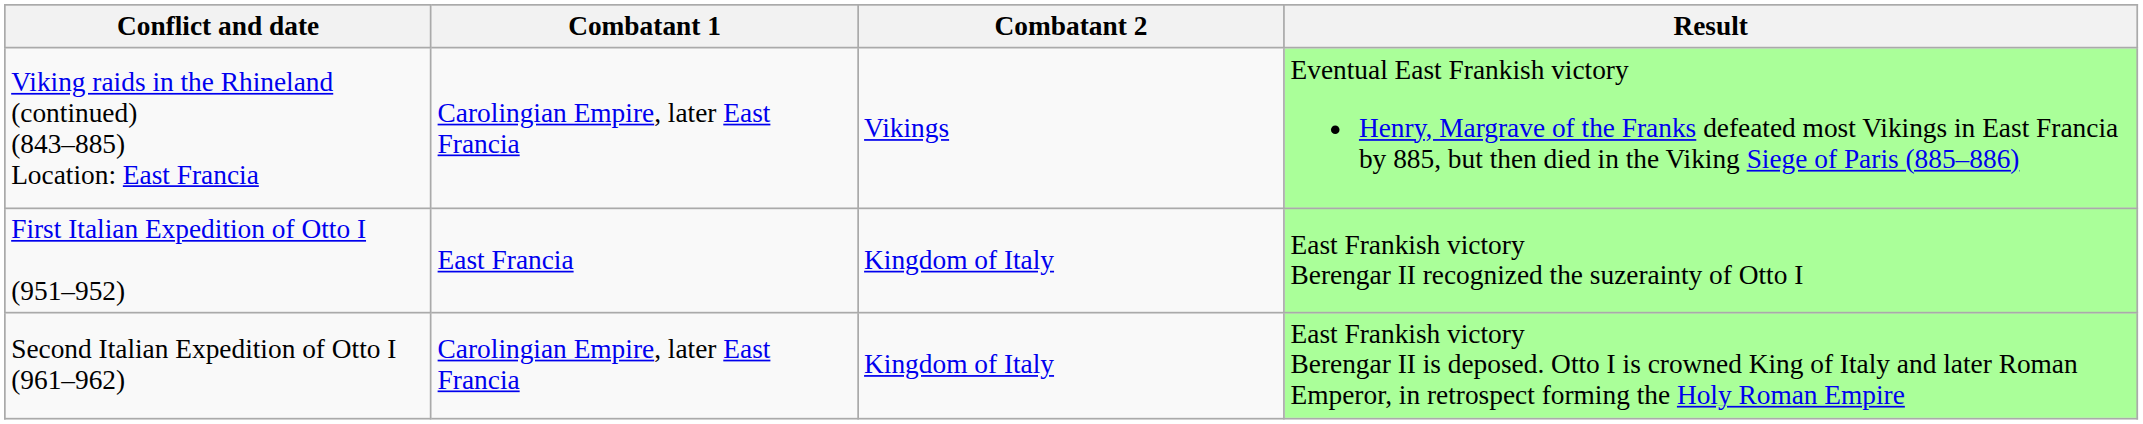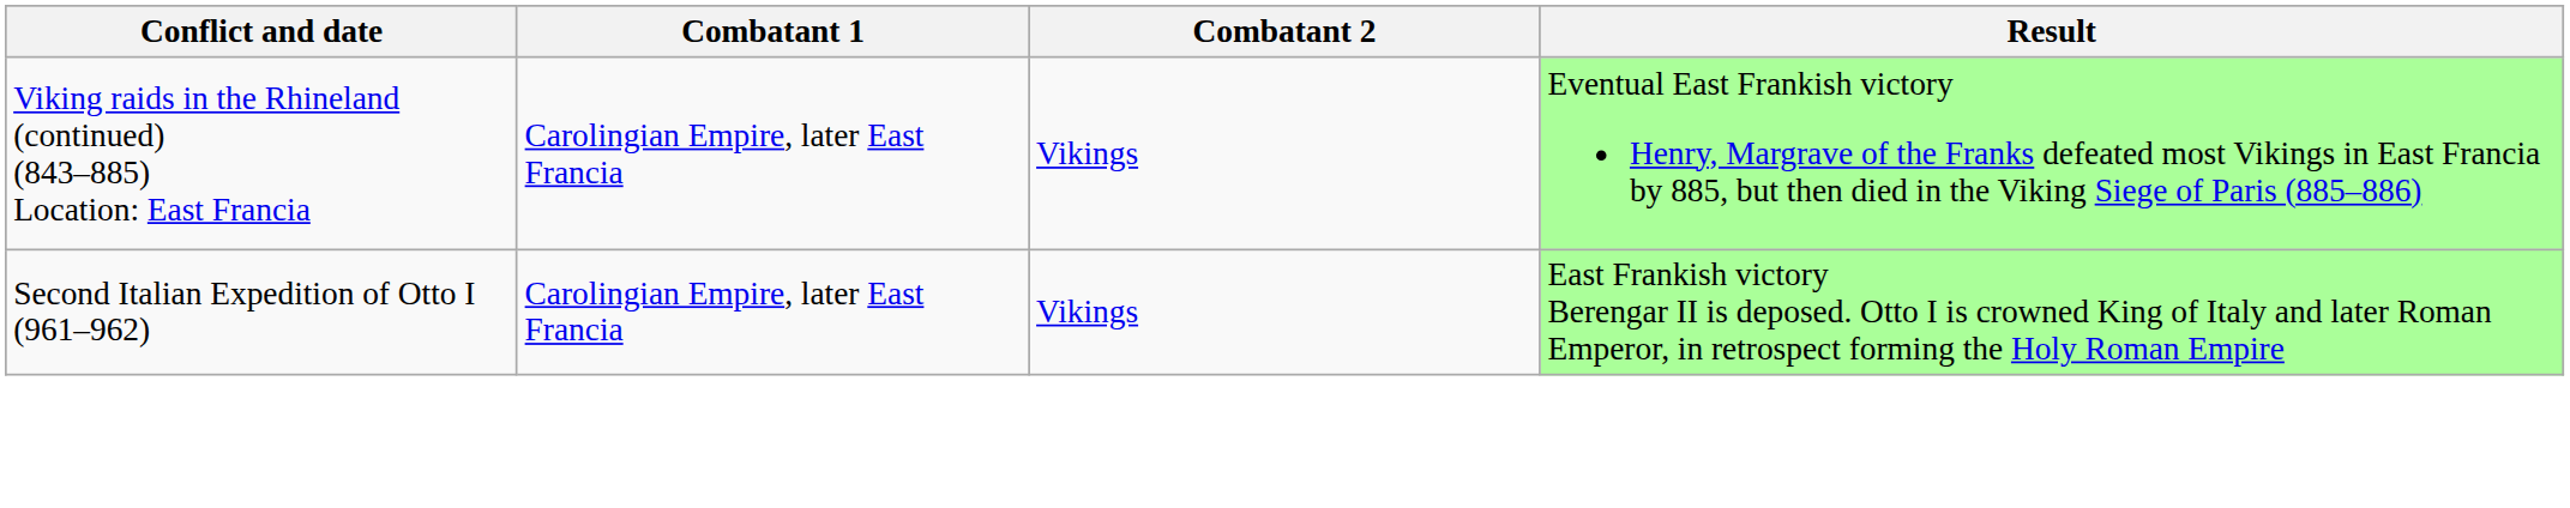 <table class="wikitable sortable">
 <tr>
 <th width="20%">Conflict and date</th>
 <th width="20%">Combatant 1</th>
 <th width="20%">Combatant 2</th>
 <th width="40%">Result</th>
 </tr>
 <tr>
 <td><a href='#'>Viking raids in the Rhineland</a> (continued)<br>(843–885)<br>Location: <a href='#'>East Francia</a></td>
 <td><a href='#'>Carolingian Empire</a>, later <a href='#'>East Francia</a></td>
 <td><a href='#'>Vikings</a></td>
 <td bgcolor="#AF9">Eventual East Frankish victory<br><ul><li><a href='#'>Henry, Margrave of the Franks</a> defeated most Vikings in East Francia by 885, but then died in the Viking <a href='#'>Siege of Paris (885–886)</a></li></ul></td>
 </tr>
 <tr>
-<td><a href='#'>First Italian Expedition of Otto I</a><br><br>(951–952)</td>
-<td><a href='#'>East Francia</a></td>
-<td><a href='#'>Kingdom of Italy</a></td>
-<td bgcolor="#AF9">East Frankish victory<br>Berengar II recognized the suzerainty of Otto I</td>
-</tr>
-<tr>
 <td>Second Italian Expedition of Otto I<br>(961–962)</td>
 <td><a href='#'>Carolingian Empire</a>, later <a href='#'>East Francia</a></td>
-<td><a href='#'>Kingdom of Italy</a></td>
+<td><a href='#'>Vikings</a></td>
 <td bgcolor="#AF9">East Frankish victory<br>Berengar II is deposed. Otto I is crowned King of Italy and later Roman Emperor, in retrospect forming the <a href='#'>Holy Roman Empire</a></td>
 </tr>
 </table>
